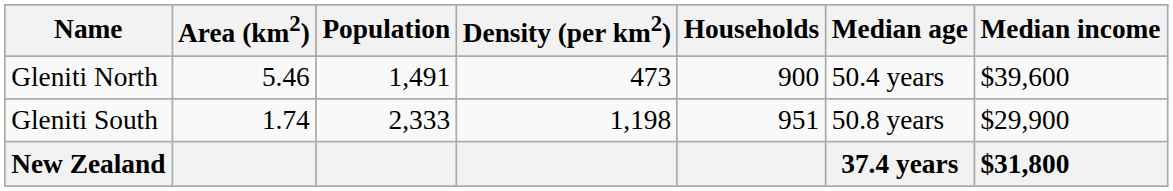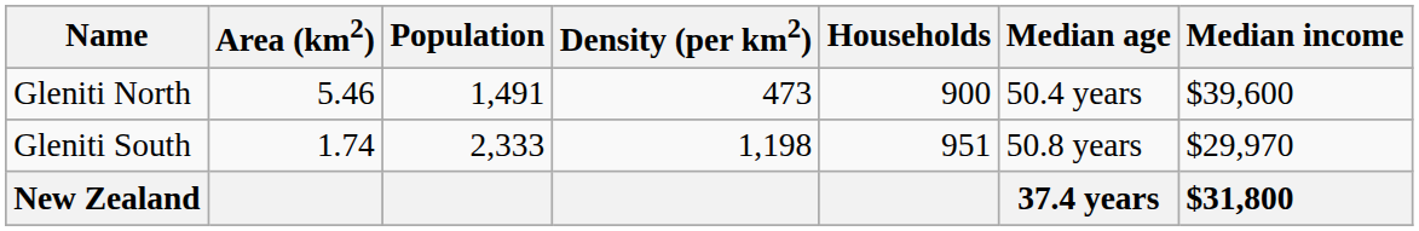 <table class="wikitable">
 <tr>
 <th>Name</th>
 <th>Area (km<sup>2</sup>)</th>
 <th>Population</th>
 <th>Density (per km<sup>2</sup>)</th>
 <th>Households</th>
 <th>Median age</th>
 <th>Median income</th>
 </tr>
 <tr>
 <td>Gleniti North</td>
 <td style="text-align:right;">5.46</td>
 <td style="text-align:right;">1,491</td>
 <td style="text-align:right;">473</td>
 <td style="text-align:right;">900</td>
 <td>50.4 years</td>
 <td>$39,600</td>
 </tr>
 <tr>
 <td>Gleniti South</td>
 <td style="text-align:right;">1.74</td>
 <td style="text-align:right;">2,333</td>
 <td style="text-align:right;">1,198</td>
 <td style="text-align:right;">951</td>
 <td>50.8 years</td>
-<td>$29,900</td>
+<td>$29,970</td>
 </tr>
 <tr>
 <th>New Zealand</th>
 <th></th>
 <th></th>
 <th></th>
 <th></th>
 <th>37.4 years</th>
 <th style="text-align:left;">$31,800</th>
 </tr>
 </table>
